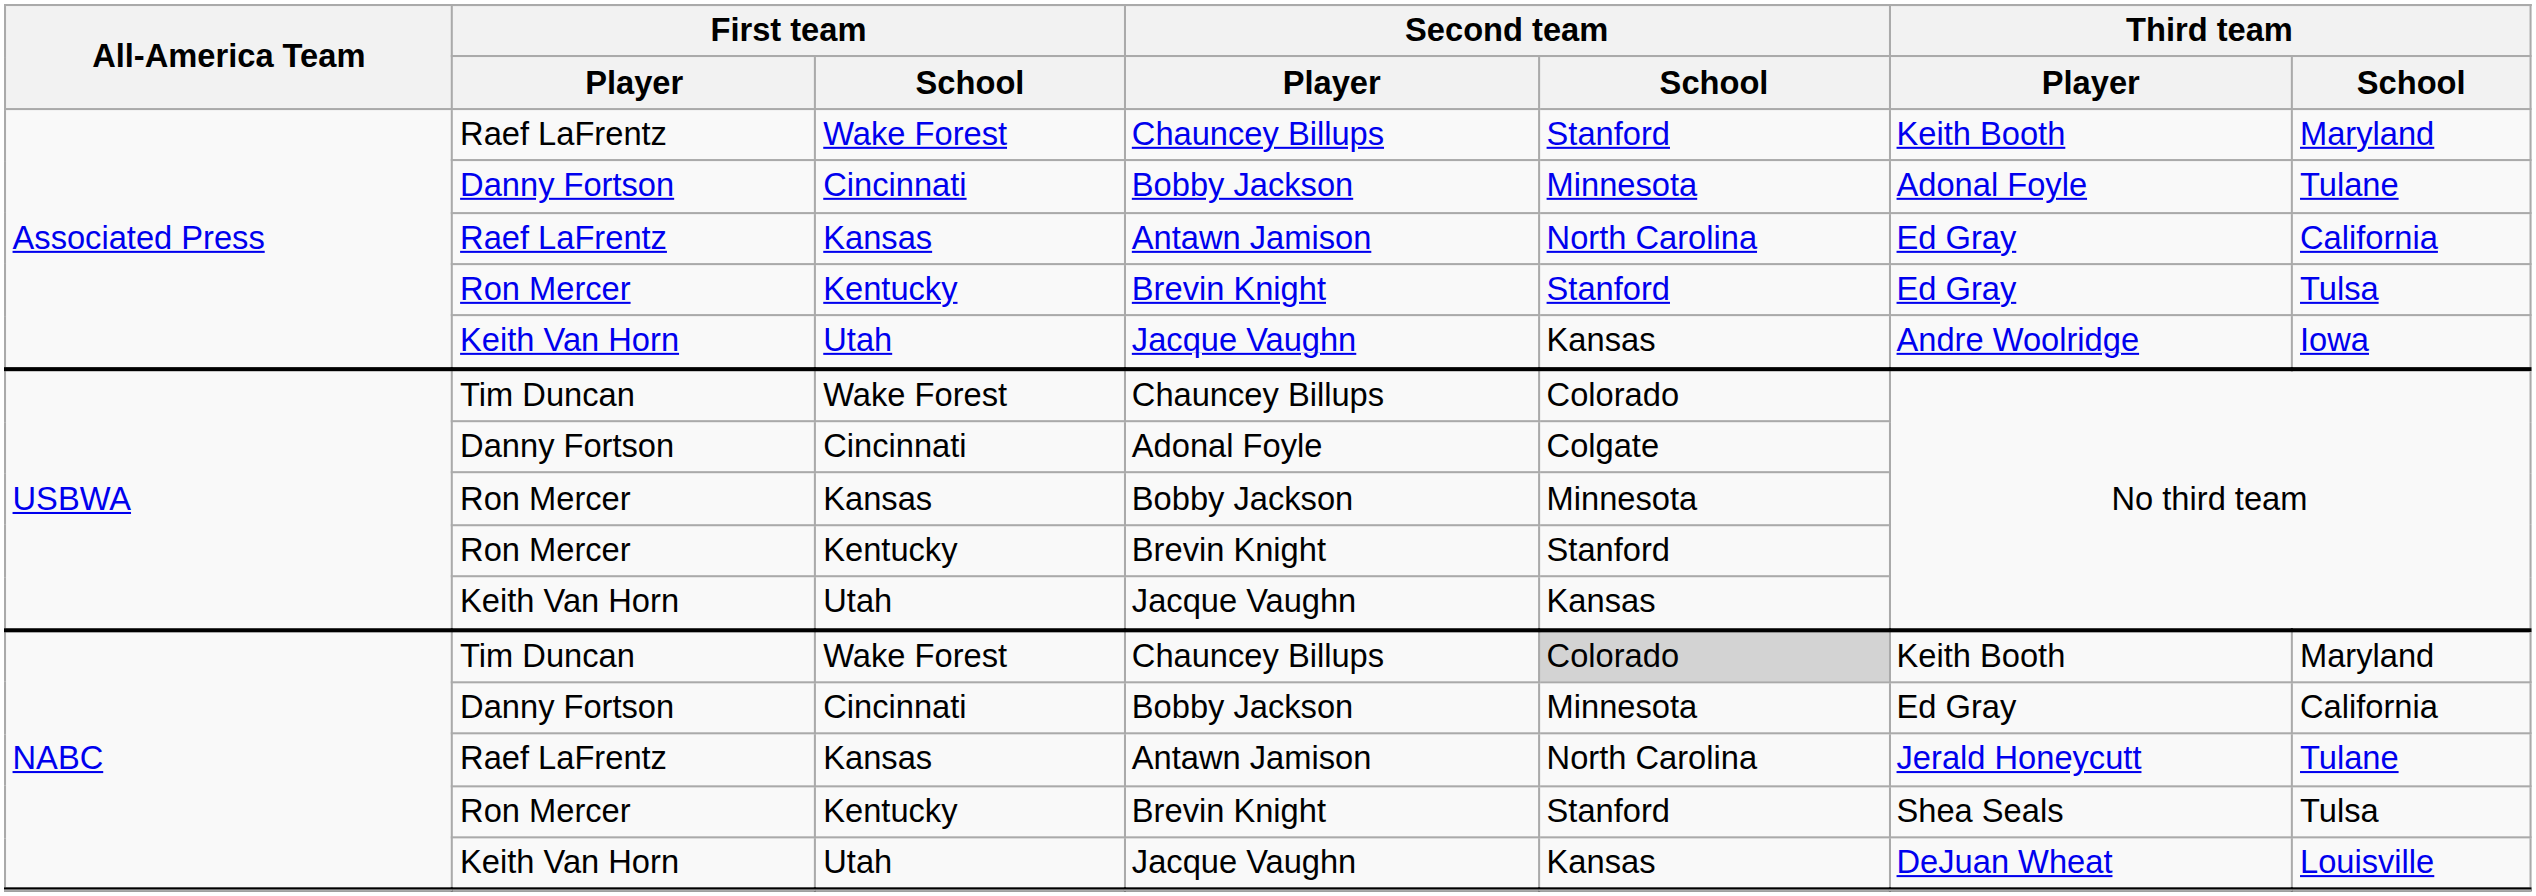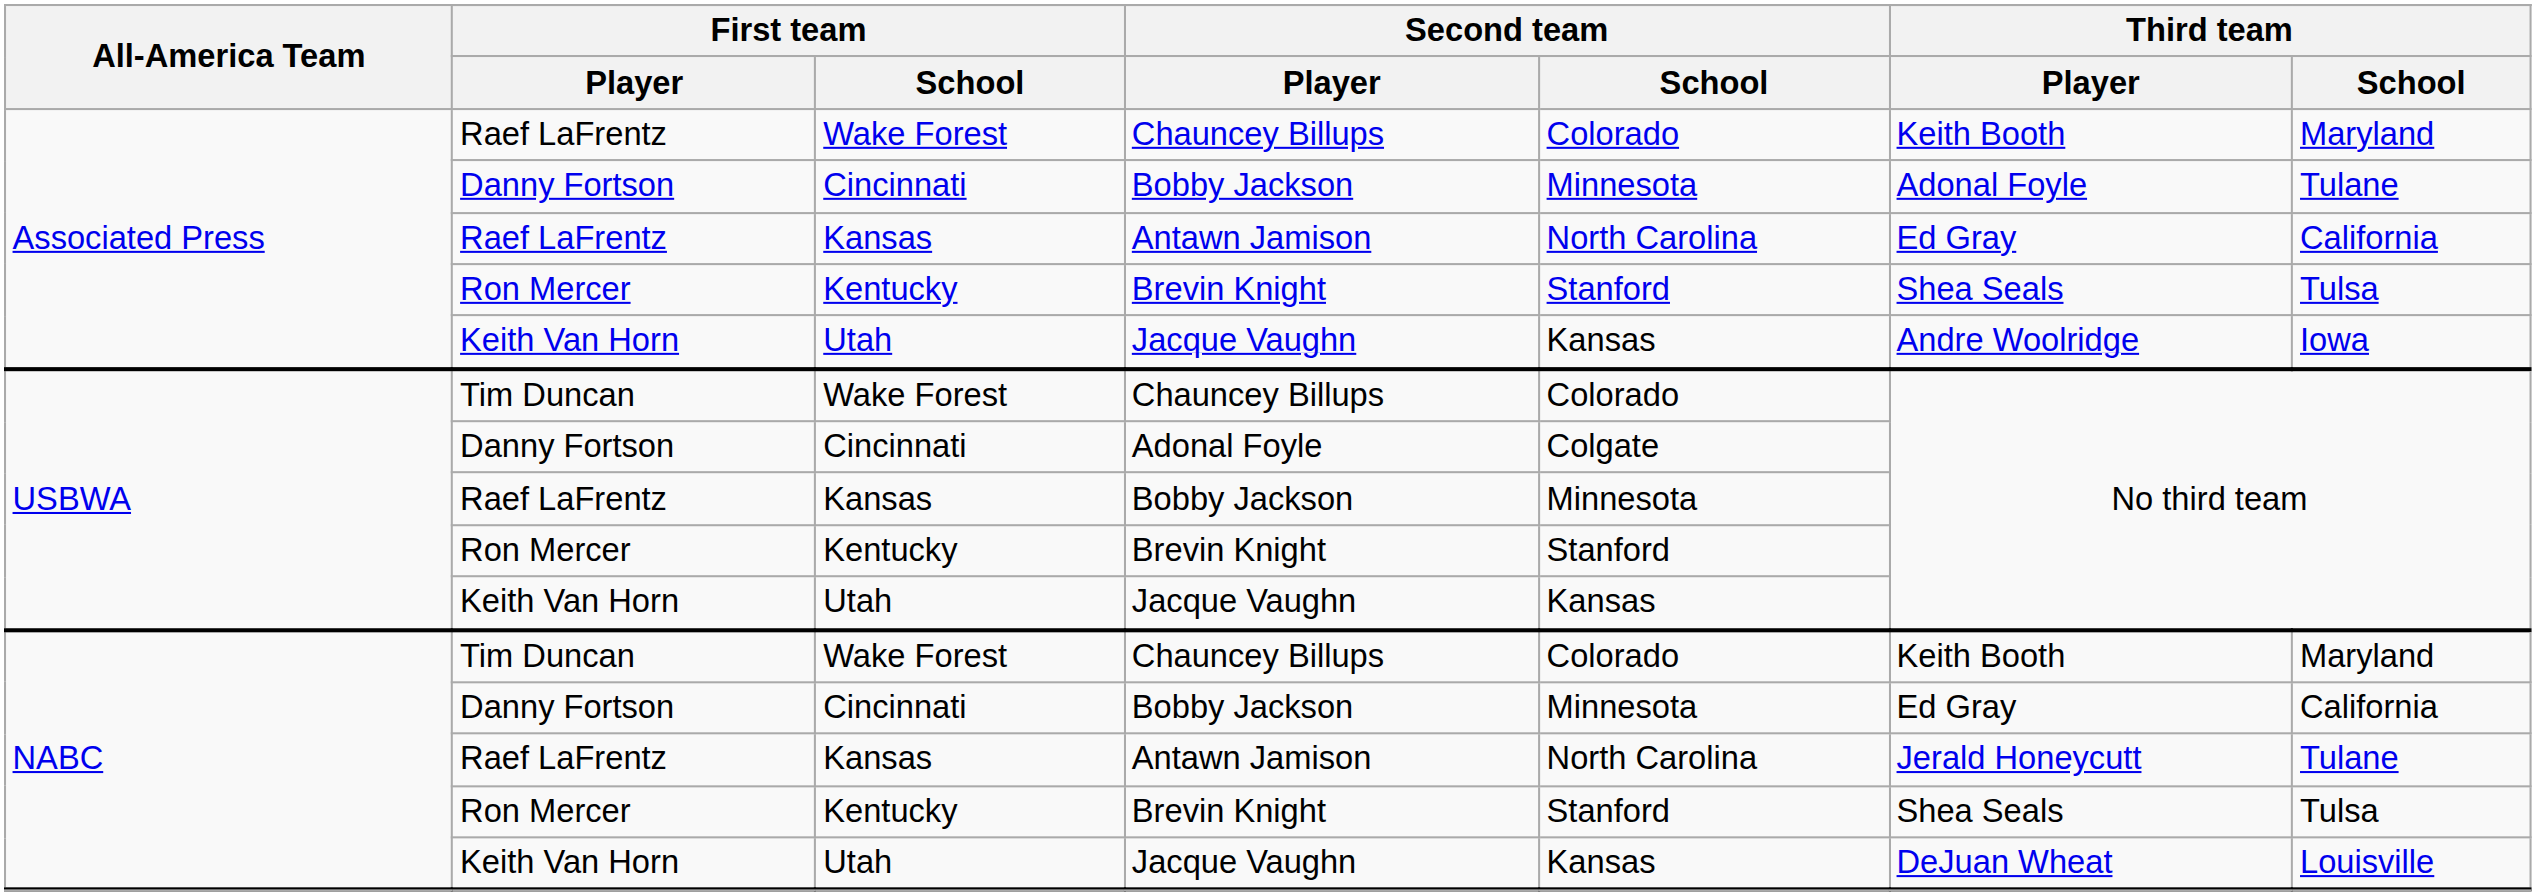 <table class="wikitable" style="width:98%;">
 <tr>
 <th rowspan=3>All-America Team</th>
 </tr>
 <tr>
 <th colspan=2>First team</th>
 <th colspan=2>Second team</th>
 <th colspan=2>Third team</th>
 </tr>
 <tr>
 <th>Player</th>
 <th>School</th>
 <th>Player</th>
 <th>School</th>
 <th>Player</th>
 <th>School</th>
 </tr>
 <tr>
 <td rowspan=5><a href='#'>Associated Press</a></td>
 <td>Raef LaFrentz</td>
 <td><a href='#'>Wake Forest</a></td>
 <td><a href='#'>Chauncey Billups</a></td>
-<td><a href='#'>Stanford</a></td>
+<td><a href='#'>Colorado</a></td>
 <td><a href='#'>Keith Booth</a></td>
 <td><a href='#'>Maryland</a></td>
 </tr>
 <tr>
 <td><a href='#'>Danny Fortson</a></td>
 <td><a href='#'>Cincinnati</a></td>
 <td><a href='#'>Bobby Jackson</a></td>
 <td><a href='#'>Minnesota</a></td>
 <td><a href='#'>Adonal Foyle</a></td>
 <td><a href='#'>Tulane</a></td>
 </tr>
 <tr>
 <td><a href='#'>Raef LaFrentz</a></td>
 <td><a href='#'>Kansas</a></td>
 <td><a href='#'>Antawn Jamison</a></td>
 <td><a href='#'>North Carolina</a></td>
 <td><a href='#'>Ed Gray</a></td>
 <td><a href='#'>California</a></td>
 </tr>
 <tr>
 <td><a href='#'>Ron Mercer</a></td>
 <td><a href='#'>Kentucky</a></td>
 <td><a href='#'>Brevin Knight</a></td>
 <td><a href='#'>Stanford</a></td>
-<td><a href='#'>Ed Gray</a></td>
+<td><a href='#'>Shea Seals</a></td>
 <td><a href='#'>Tulsa</a></td>
 </tr>
 <tr>
 <td><a href='#'>Keith Van Horn</a></td>
 <td><a href='#'>Utah</a></td>
 <td><a href='#'>Jacque Vaughn</a></td>
 <td>Kansas</td>
 <td><a href='#'>Andre Woolridge</a></td>
 <td><a href='#'>Iowa</a></td>
 </tr>
 <tr style = "border-top:2px solid black;">
 <td rowspan=5><a href='#'>USBWA</a></td>
 <td>Tim Duncan</td>
 <td>Wake Forest</td>
 <td>Chauncey Billups</td>
 <td>Colorado</td>
 <td rowspan=5 colspan=3 align=center>No third team</td>
 </tr>
 <tr>
 <td>Danny Fortson</td>
 <td>Cincinnati</td>
 <td>Adonal Foyle</td>
 <td>Colgate</td>
 </tr>
 <tr>
-<td>Ron Mercer</td>
+<td>Raef LaFrentz</td>
 <td>Kansas</td>
 <td>Bobby Jackson</td>
 <td>Minnesota</td>
 </tr>
 <tr>
 <td>Ron Mercer</td>
 <td>Kentucky</td>
 <td>Brevin Knight</td>
 <td>Stanford</td>
 </tr>
 <tr>
 <td>Keith Van Horn</td>
 <td>Utah</td>
 <td>Jacque Vaughn</td>
 <td>Kansas</td>
 </tr>
 <tr style = "border-top:2px solid black;">
 <td rowspan=5><a href='#'>NABC</a></td>
 <td>Tim Duncan</td>
 <td>Wake Forest</td>
 <td>Chauncey Billups</td>
-<td style="background: lightgrey;">Colorado</td>
+<td>Colorado</td>
 <td>Keith Booth</td>
 <td>Maryland</td>
 </tr>
 <tr>
 <td>Danny Fortson</td>
 <td>Cincinnati</td>
 <td>Bobby Jackson</td>
 <td>Minnesota</td>
 <td>Ed Gray</td>
 <td>California</td>
 </tr>
 <tr>
 <td>Raef LaFrentz</td>
 <td>Kansas</td>
 <td>Antawn Jamison</td>
 <td>North Carolina</td>
 <td><a href='#'>Jerald Honeycutt</a></td>
 <td><a href='#'>Tulane</a></td>
 </tr>
 <tr>
 <td>Ron Mercer</td>
 <td>Kentucky</td>
 <td>Brevin Knight</td>
 <td>Stanford</td>
 <td>Shea Seals</td>
 <td>Tulsa</td>
 </tr>
 <tr>
 <td>Keith Van Horn</td>
 <td>Utah</td>
 <td>Jacque Vaughn</td>
 <td>Kansas</td>
 <td><a href='#'>DeJuan Wheat</a></td>
 <td><a href='#'>Louisville</a></td>
 </tr>
 <tr style = "border-top:2px solid black;">
 </tr>
 </table>
